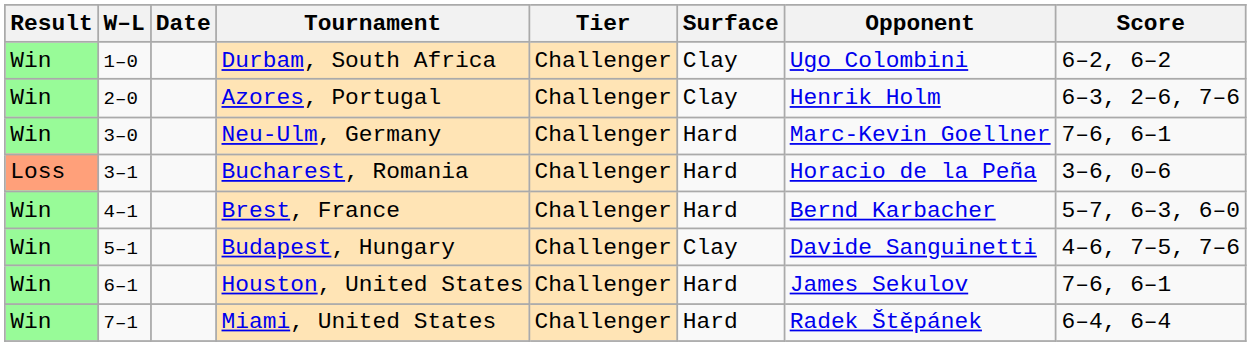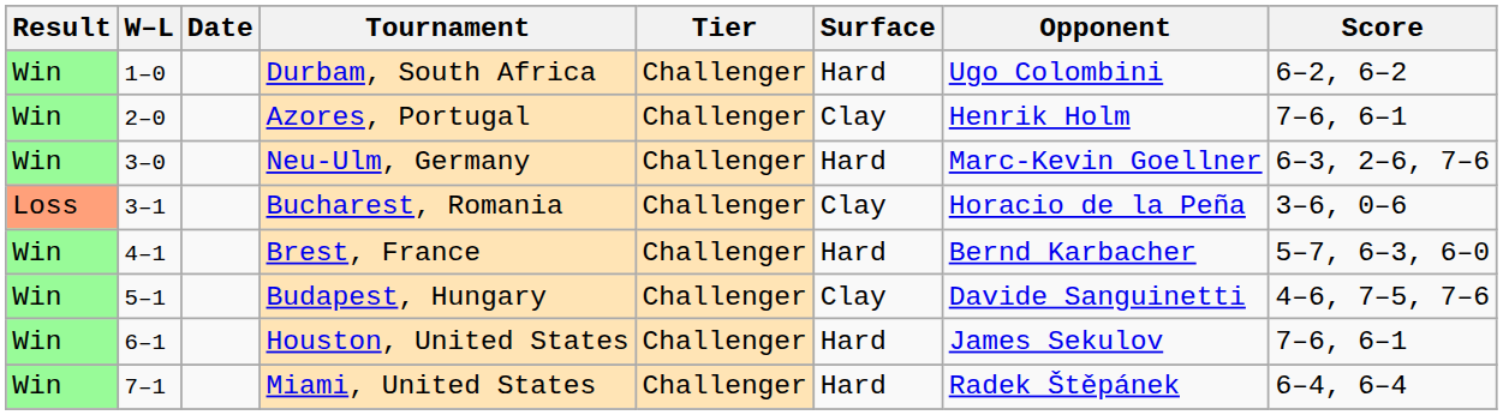 <table class="sortable wikitable">
 <tr>
 <th>Result</th>
 <th class="unsortable">W–L</th>
 <th>Date</th>
 <th>Tournament</th>
 <th>Tier</th>
 <th>Surface</th>
 <th>Opponent</th>
 <th class="unsortable">Score</th>
 </tr>
 <tr>
 <td style="background:#98fb98;">Win</td>
 <td><small>1–0</small></td>
 <td></td>
 <td style="background:moccasin;"><a href='#'>Durbam</a>, South Africa</td>
 <td style="background:moccasin;">Challenger</td>
-<td>Clay</td>
+<td>Hard</td>
 <td> <a href='#'>Ugo Colombini</a></td>
 <td>6–2, 6–2</td>
 </tr>
 <tr>
 <td style="background:#98fb98;">Win</td>
 <td><small>2–0</small></td>
 <td></td>
 <td style="background:moccasin;"><a href='#'>Azores</a>, Portugal</td>
 <td style="background:moccasin;">Challenger</td>
 <td>Clay</td>
 <td> <a href='#'>Henrik Holm</a></td>
-<td>6–3, 2–6, 7–6</td>
+<td>7–6, 6–1</td>
 </tr>
 <tr>
 <td style="background:#98fb98;">Win</td>
 <td><small>3–0</small></td>
 <td></td>
 <td style="background:moccasin;"><a href='#'>Neu-Ulm</a>, Germany</td>
 <td style="background:moccasin;">Challenger</td>
 <td>Hard</td>
 <td> <a href='#'>Marc-Kevin Goellner</a></td>
-<td>7–6, 6–1</td>
+<td>6–3, 2–6, 7–6</td>
 </tr>
 <tr>
 <td style="background:#ffa07a;">Loss</td>
 <td><small>3–1</small></td>
 <td></td>
 <td style="background:moccasin;"><a href='#'>Bucharest</a>, Romania</td>
 <td style="background:moccasin;">Challenger</td>
-<td>Hard</td>
+<td>Clay</td>
 <td> <a href='#'>Horacio de la Peña</a></td>
 <td>3–6, 0–6</td>
 </tr>
 <tr>
 <td style="background:#98fb98;">Win</td>
 <td><small>4–1</small></td>
 <td></td>
 <td style="background:moccasin;"><a href='#'>Brest</a>, France</td>
 <td style="background:moccasin;">Challenger</td>
 <td>Hard</td>
 <td> <a href='#'>Bernd Karbacher</a></td>
 <td>5–7, 6–3, 6–0</td>
 </tr>
 <tr>
 <td style="background:#98fb98;">Win</td>
 <td><small>5–1</small></td>
 <td></td>
 <td style="background:moccasin;"><a href='#'>Budapest</a>, Hungary</td>
 <td style="background:moccasin;">Challenger</td>
 <td>Clay</td>
 <td> <a href='#'>Davide Sanguinetti</a></td>
 <td>4–6, 7–5, 7–6</td>
 </tr>
 <tr>
 <td style="background:#98fb98;">Win</td>
 <td><small>6–1</small></td>
 <td></td>
 <td style="background:moccasin;"><a href='#'>Houston</a>, United States</td>
 <td style="background:moccasin;">Challenger</td>
 <td>Hard</td>
 <td> <a href='#'>James Sekulov</a></td>
 <td>7–6, 6–1</td>
 </tr>
 <tr>
 <td style="background:#98fb98;">Win</td>
 <td><small>7–1</small></td>
 <td></td>
 <td style="background:moccasin;"><a href='#'>Miami</a>, United States</td>
 <td style="background:moccasin;">Challenger</td>
 <td>Hard</td>
 <td> <a href='#'>Radek Štěpánek</a></td>
 <td>6–4, 6–4</td>
 </tr>
 </table>
